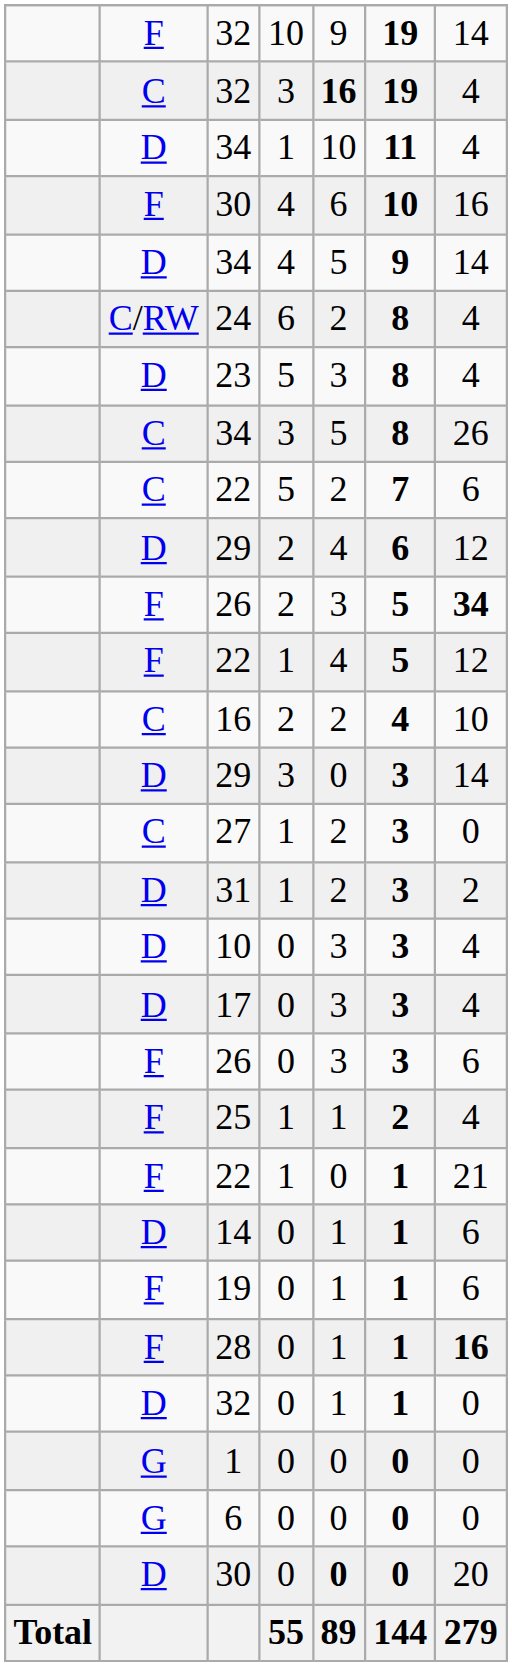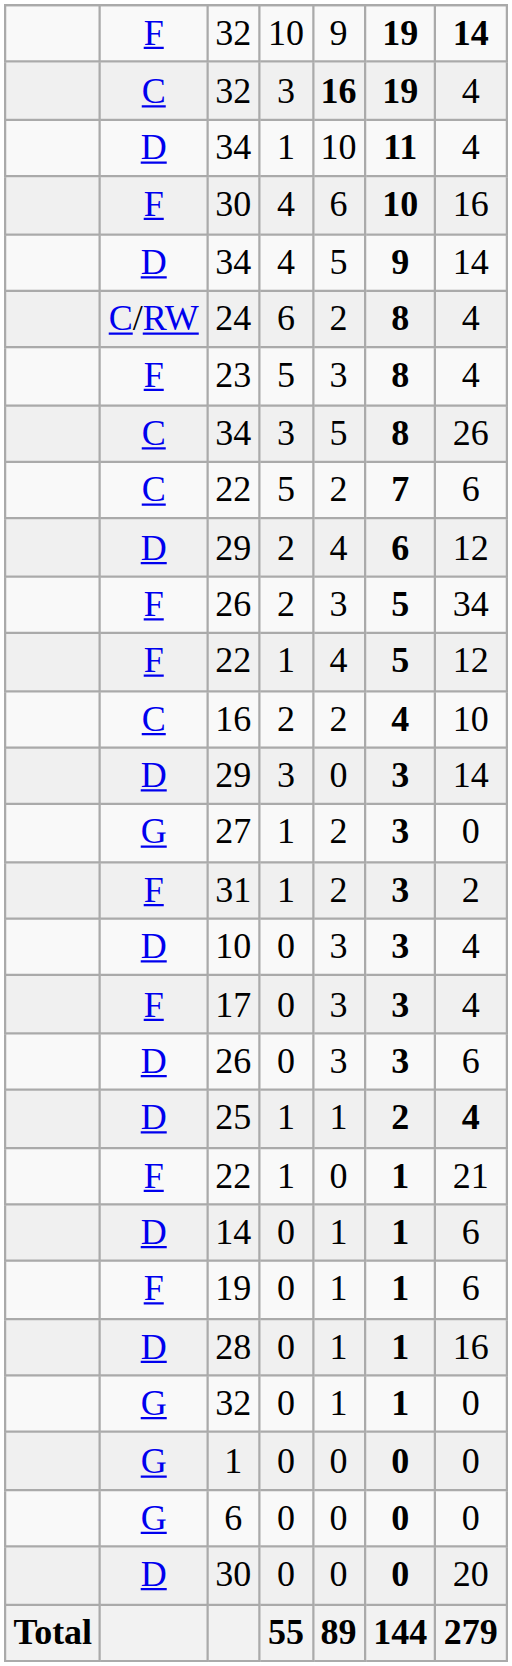 <table class="wikitable sortable">
 <tr align="center">
 </tr>
 <tr align="center" bgcolor="">
 <td></td>
 <td><a href='#'>F</a></td>
 <td>32</td>
 <td>10</td>
 <td>9</td>
 <td><strong>19</strong></td>
-<td>14</td>
+<td><strong>14</strong></td>
 </tr>
 <tr align="center" bgcolor="f0f0f0">
 <td></td>
 <td><a href='#'>C</a></td>
 <td>32</td>
 <td>3</td>
 <td><strong>16</strong></td>
 <td><strong>19</strong></td>
 <td>4</td>
 </tr>
 <tr align="center" bgcolor="">
 <td></td>
 <td><a href='#'>D</a></td>
 <td>34</td>
 <td>1</td>
 <td>10</td>
 <td><strong>11</strong></td>
 <td>4</td>
 </tr>
 <tr align="center" bgcolor="f0f0f0">
 <td></td>
 <td><a href='#'>F</a></td>
 <td>30</td>
 <td>4</td>
 <td>6</td>
 <td><strong>10</strong></td>
 <td>16</td>
 </tr>
 <tr align="center" bgcolor="">
 <td></td>
 <td><a href='#'>D</a></td>
 <td>34</td>
 <td>4</td>
 <td>5</td>
 <td><strong>9</strong></td>
 <td>14</td>
 </tr>
 <tr align="center" bgcolor="f0f0f0">
 <td></td>
 <td><a href='#'>C</a>/<a href='#'>RW</a></td>
 <td>24</td>
 <td>6</td>
 <td>2</td>
 <td><strong>8</strong></td>
 <td>4</td>
 </tr>
 <tr align="center" bgcolor="">
 <td></td>
-<td><a href='#'>D</a></td>
+<td><a href='#'>F</a></td>
 <td>23</td>
 <td>5</td>
 <td>3</td>
 <td><strong>8</strong></td>
 <td>4</td>
 </tr>
 <tr align="center" bgcolor="f0f0f0">
 <td></td>
 <td><a href='#'>C</a></td>
 <td>34</td>
 <td>3</td>
 <td>5</td>
 <td><strong>8</strong></td>
 <td>26</td>
 </tr>
 <tr align="center" bgcolor="">
 <td></td>
 <td><a href='#'>C</a></td>
 <td>22</td>
 <td>5</td>
 <td>2</td>
 <td><strong>7</strong></td>
 <td>6</td>
 </tr>
 <tr align="center" bgcolor="f0f0f0">
 <td></td>
 <td><a href='#'>D</a></td>
 <td>29</td>
 <td>2</td>
 <td>4</td>
 <td><strong>6</strong></td>
 <td>12</td>
 </tr>
 <tr align="center" bgcolor="">
 <td></td>
 <td><a href='#'>F</a></td>
 <td>26</td>
 <td>2</td>
 <td>3</td>
 <td><strong>5</strong></td>
-<td><strong>34</strong></td>
+<td>34</td>
 </tr>
 <tr align="center" bgcolor="f0f0f0">
 <td></td>
 <td><a href='#'>F</a></td>
 <td>22</td>
 <td>1</td>
 <td>4</td>
 <td><strong>5</strong></td>
 <td>12</td>
 </tr>
 <tr align="center" bgcolor="">
 <td></td>
 <td><a href='#'>C</a></td>
 <td>16</td>
 <td>2</td>
 <td>2</td>
 <td><strong>4</strong></td>
 <td>10</td>
 </tr>
 <tr align="center" bgcolor="f0f0f0">
 <td></td>
 <td><a href='#'>D</a></td>
 <td>29</td>
 <td>3</td>
 <td>0</td>
 <td><strong>3</strong></td>
 <td>14</td>
 </tr>
 <tr align="center" bgcolor="">
 <td></td>
-<td><a href='#'>C</a></td>
+<td><a href='#'>G</a></td>
 <td>27</td>
 <td>1</td>
 <td>2</td>
 <td><strong>3</strong></td>
 <td>0</td>
 </tr>
 <tr align="center" bgcolor="f0f0f0">
 <td></td>
-<td><a href='#'>D</a></td>
+<td><a href='#'>F</a></td>
 <td>31</td>
 <td>1</td>
 <td>2</td>
 <td><strong>3</strong></td>
 <td>2</td>
 </tr>
 <tr align="center" bgcolor="">
 <td></td>
 <td><a href='#'>D</a></td>
 <td>10</td>
 <td>0</td>
 <td>3</td>
 <td><strong>3</strong></td>
 <td>4</td>
 </tr>
 <tr align="center" bgcolor="f0f0f0">
 <td></td>
-<td><a href='#'>D</a></td>
+<td><a href='#'>F</a></td>
 <td>17</td>
 <td>0</td>
 <td>3</td>
 <td><strong>3</strong></td>
 <td>4</td>
 </tr>
 <tr align="center" bgcolor="">
 <td></td>
-<td><a href='#'>F</a></td>
+<td><a href='#'>D</a></td>
 <td>26</td>
 <td>0</td>
 <td>3</td>
 <td><strong>3</strong></td>
 <td>6</td>
 </tr>
 <tr align="center" bgcolor="f0f0f0">
 <td></td>
-<td><a href='#'>F</a></td>
+<td><a href='#'>D</a></td>
 <td>25</td>
 <td>1</td>
 <td>1</td>
 <td><strong>2</strong></td>
-<td>4</td>
+<td><strong>4</strong></td>
 </tr>
 <tr align="center" bgcolor="">
 <td></td>
 <td><a href='#'>F</a></td>
 <td>22</td>
 <td>1</td>
 <td>0</td>
 <td><strong>1</strong></td>
 <td>21</td>
 </tr>
 <tr align="center" bgcolor="f0f0f0">
 <td></td>
 <td><a href='#'>D</a></td>
 <td>14</td>
 <td>0</td>
 <td>1</td>
 <td><strong>1</strong></td>
 <td>6</td>
 </tr>
 <tr align="center" bgcolor="">
 <td></td>
 <td><a href='#'>F</a></td>
 <td>19</td>
 <td>0</td>
 <td>1</td>
 <td><strong>1</strong></td>
 <td>6</td>
 </tr>
 <tr align="center" bgcolor="f0f0f0">
 <td></td>
-<td><a href='#'>F</a></td>
+<td><a href='#'>D</a></td>
 <td>28</td>
 <td>0</td>
 <td>1</td>
 <td><strong>1</strong></td>
-<td><strong>16</strong></td>
+<td>16</td>
 </tr>
 <tr align="center" bgcolor="">
 <td></td>
-<td><a href='#'>D</a></td>
+<td><a href='#'>G</a></td>
 <td>32</td>
 <td>0</td>
 <td>1</td>
 <td><strong>1</strong></td>
 <td>0</td>
 </tr>
 <tr align="center" bgcolor="f0f0f0">
 <td></td>
 <td><a href='#'>G</a></td>
 <td>1</td>
 <td>0</td>
 <td>0</td>
 <td><strong>0</strong></td>
 <td>0</td>
 </tr>
 <tr align="center" bgcolor="">
 <td></td>
 <td><a href='#'>G</a></td>
 <td>6</td>
 <td>0</td>
 <td>0</td>
 <td><strong>0</strong></td>
 <td>0</td>
 </tr>
 <tr align="center" bgcolor="f0f0f0">
 <td></td>
 <td><a href='#'>D</a></td>
 <td>30</td>
 <td>0</td>
-<td><strong>0</strong></td>
+<td>0</td>
 <td><strong>0</strong></td>
 <td>20</td>
 </tr>
 <tr>
 <th>Total</th>
 <th></th>
 <th></th>
 <th>55</th>
 <th>89</th>
 <th>144</th>
 <th>279</th>
 </tr>
 </table>
